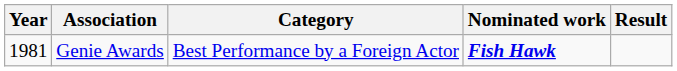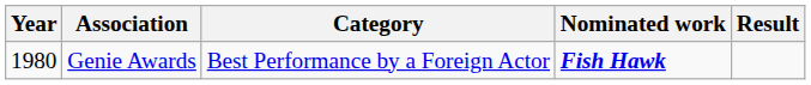 <table class="wikitable sortable">
 <tr>
 <th>Year</th>
 <th>Association</th>
 <th>Category</th>
 <th>Nominated work</th>
 <th>Result</th>
 </tr>
 <tr>
-<td>1981</td>
+<td>1980</td>
 <td><a href='#'>Genie Awards</a></td>
 <td><a href='#'>Best Performance by a Foreign Actor</a></td>
 <td><strong><em><a href='#'>Fish Hawk</a></em></strong></td>
 <td></td>
 </tr>
 </table>
